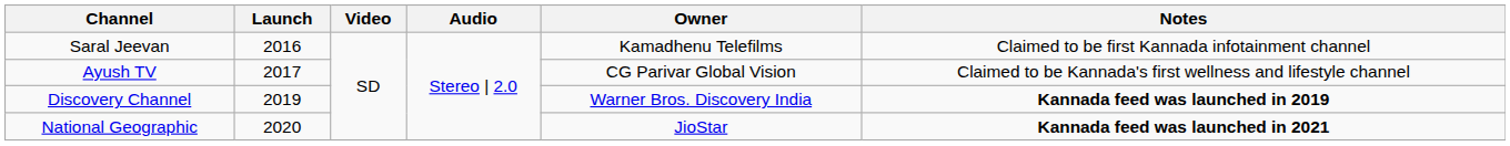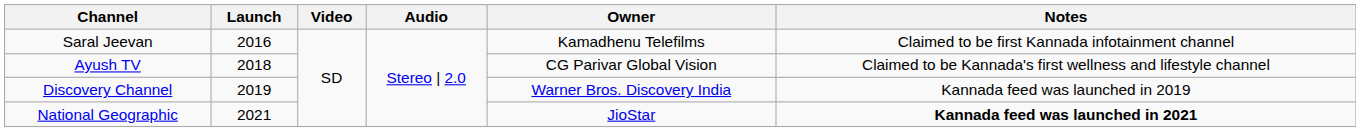 <table class="wikitable sortable" style="border-collapse:collapse; font-size: 90%; text-align:center" width="100%">
 <tr>
 <th>Channel</th>
 <th>Launch</th>
 <th>Video</th>
 <th>Audio</th>
 <th>Owner</th>
 <th>Notes</th>
 </tr>
 <tr>
 <td>Saral Jeevan</td>
 <td>2016</td>
 <td rowspan="4">SD</td>
 <td rowspan="4"><a href='#'>Stereo</a> | <a href='#'>2.0</a></td>
 <td>Kamadhenu Telefilms</td>
 <td>Claimed to be first Kannada infotainment channel</td>
 </tr>
 <tr>
 <td><a href='#'>Ayush TV</a></td>
-<td>2017</td>
+<td>2018</td>
 <td>CG Parivar Global Vision</td>
 <td>Claimed to be Kannada's first wellness and lifestyle channel</td>
 </tr>
 <tr>
 <td><a href='#'>Discovery Channel</a></td>
 <td>2019</td>
 <td><a href='#'>Warner Bros. Discovery India</a></td>
-<td><strong>Kannada feed was launched in 2019</strong></td>
+<td>Kannada feed was launched in 2019</td>
 </tr>
 <tr>
 <td><a href='#'>National Geographic</a></td>
-<td>2020</td>
+<td>2021</td>
 <td><a href='#'>JioStar</a></td>
 <td><strong>Kannada feed was launched in 2021</strong></td>
 </tr>
 </table>
